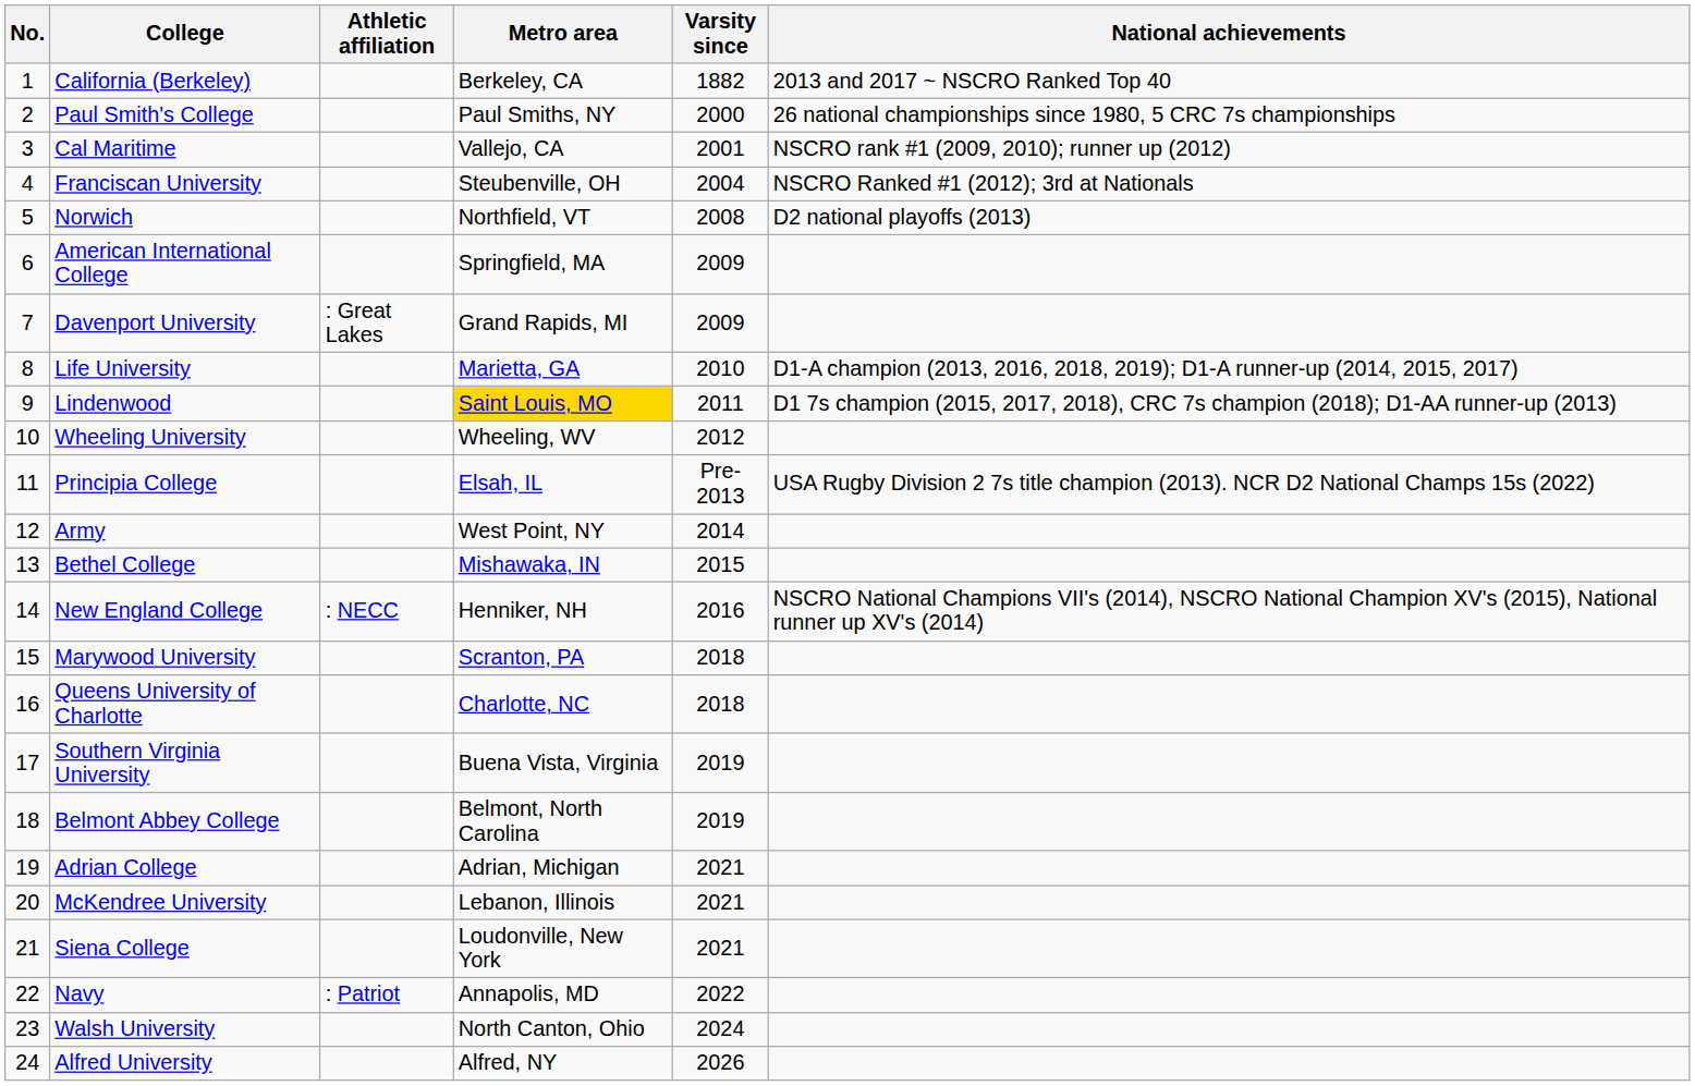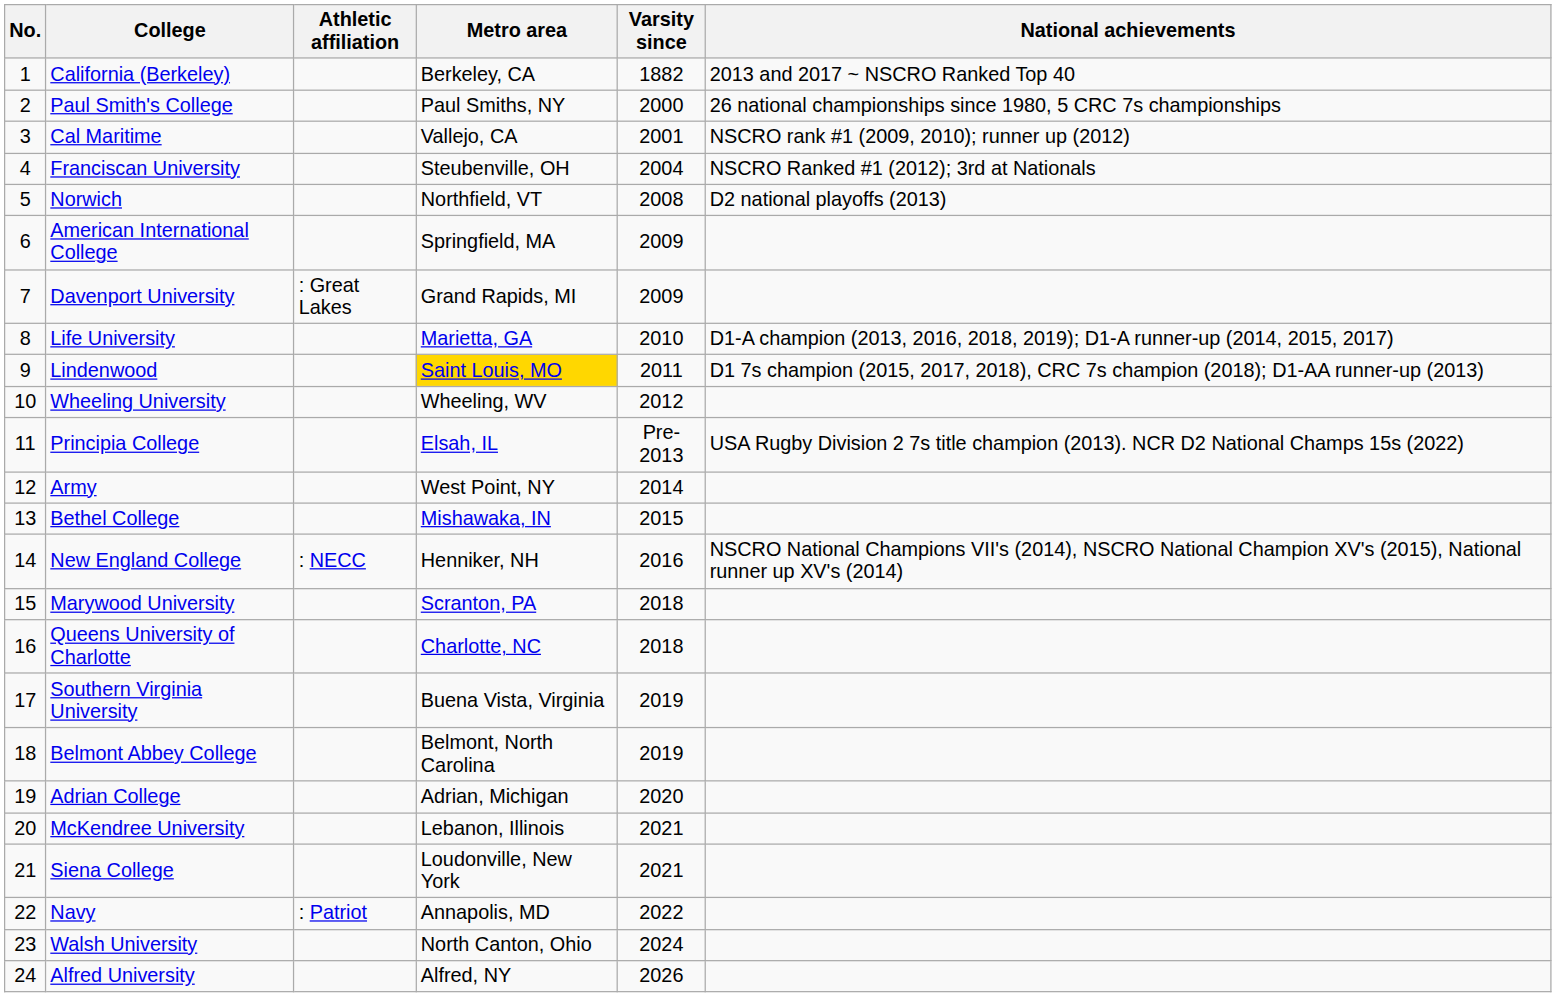 <table class="wikitable sortable">
 <tr>
 <th>No.</th>
 <th>College</th>
 <th>Athletic<br>affiliation</th>
 <th>Metro area</th>
 <th>Varsity<br>since</th>
 <th class=unsortable>National achievements</th>
 </tr>
 <tr>
 <td align="center">1</td>
 <td><a href='#'>California (Berkeley)</a></td>
 <td></td>
 <td>Berkeley, CA</td>
 <td align="center">1882</td>
 <td>2013 and 2017 ~ NSCRO Ranked Top 40</td>
 </tr>
 <tr>
 <td align="center">2</td>
 <td><a href='#'>Paul Smith's College</a></td>
 <td></td>
 <td>Paul Smiths, NY</td>
 <td align="center">2000</td>
 <td>26 national championships since 1980, 5 CRC 7s championships</td>
 </tr>
 <tr>
 <td align="center">3</td>
 <td><a href='#'>Cal Maritime</a></td>
 <td></td>
 <td>Vallejo, CA</td>
 <td align="center">2001</td>
 <td>NSCRO rank #1 (2009, 2010); runner up (2012)</td>
 </tr>
 <tr>
 <td align="center">4</td>
 <td><a href='#'>Franciscan University</a></td>
 <td></td>
 <td>Steubenville, OH</td>
 <td align="center">2004</td>
 <td>NSCRO Ranked #1 (2012); 3rd at Nationals</td>
 </tr>
 <tr>
 <td align="center">5</td>
 <td><a href='#'>Norwich</a></td>
 <td></td>
 <td>Northfield, VT</td>
 <td align="center">2008</td>
 <td>D2 national playoffs (2013)</td>
 </tr>
 <tr>
 <td align="center">6</td>
 <td><a href='#'>American International College</a></td>
 <td></td>
 <td>Springfield, MA</td>
 <td align="center">2009</td>
 <td></td>
 </tr>
 <tr>
 <td align="center">7</td>
 <td><a href='#'>Davenport University</a></td>
 <td>: Great Lakes</td>
 <td>Grand Rapids, MI</td>
 <td align="center">2009</td>
 <td></td>
 </tr>
 <tr>
 <td align="center">8</td>
 <td><a href='#'>Life University</a></td>
 <td></td>
 <td><a href='#'>Marietta, GA</a></td>
 <td align="center">2010</td>
 <td>D1-A champion (2013, 2016, 2018, 2019); D1-A runner-up (2014, 2015, 2017)</td>
 </tr>
 <tr>
 <td align="center">9</td>
 <td><a href='#'>Lindenwood</a></td>
 <td></td>
 <td style="background: gold;"><a href='#'>Saint Louis, MO</a></td>
 <td align="center">2011</td>
 <td>D1 7s champion (2015, 2017, 2018), CRC 7s champion (2018); D1-AA runner-up (2013)</td>
 </tr>
 <tr>
 <td align="center">10</td>
 <td><a href='#'>Wheeling University</a></td>
 <td></td>
 <td>Wheeling, WV</td>
 <td align="center">2012</td>
 <td></td>
 </tr>
 <tr>
 <td align="center">11</td>
 <td><a href='#'>Principia College</a></td>
 <td></td>
 <td><a href='#'>Elsah, IL</a></td>
 <td align="center">Pre-2013</td>
 <td>USA Rugby Division 2 7s title champion (2013). NCR D2 National Champs 15s (2022)</td>
 </tr>
 <tr>
 <td align="center">12</td>
 <td><a href='#'>Army</a></td>
 <td></td>
 <td>West Point, NY</td>
 <td align="center">2014</td>
 <td></td>
 </tr>
 <tr>
 <td align="center">13</td>
 <td><a href='#'>Bethel College</a></td>
 <td></td>
 <td><a href='#'>Mishawaka, IN</a></td>
 <td align="center">2015</td>
 <td></td>
 </tr>
 <tr>
 <td align="center">14</td>
 <td><a href='#'>New England College</a></td>
 <td>: <a href='#'>NECC</a></td>
 <td>Henniker, NH</td>
 <td align="center">2016</td>
 <td>NSCRO National Champions VII's (2014), NSCRO National Champion XV's (2015), National runner up XV's (2014)</td>
 </tr>
 <tr>
 <td align="center">15</td>
 <td><a href='#'>Marywood University</a></td>
 <td></td>
 <td><a href='#'>Scranton, PA</a></td>
 <td align="center">2018</td>
 <td></td>
 </tr>
 <tr>
 <td align="center">16</td>
 <td align="left"><a href='#'>Queens University of Charlotte</a></td>
 <td></td>
 <td><a href='#'>Charlotte, NC</a></td>
 <td align="center">2018</td>
 <td></td>
 </tr>
 <tr>
 <td align="center">17</td>
 <td><a href='#'>Southern Virginia University</a></td>
 <td></td>
 <td>Buena Vista, Virginia</td>
 <td align="center">2019</td>
 <td></td>
 </tr>
 <tr>
 <td align="center">18</td>
 <td><a href='#'>Belmont Abbey College</a></td>
 <td></td>
 <td>Belmont, North Carolina</td>
 <td align="center">2019</td>
 <td></td>
 </tr>
 <tr>
 <td align="center">19</td>
 <td><a href='#'>Adrian College</a></td>
 <td></td>
 <td>Adrian, Michigan</td>
-<td align="center">2021</td>
+<td align="center">2020</td>
 <td></td>
 </tr>
 <tr>
 <td align="center">20</td>
 <td><a href='#'>McKendree University</a></td>
 <td></td>
 <td>Lebanon, Illinois</td>
 <td align="center">2021</td>
 <td></td>
 </tr>
 <tr>
 <td align="center">21</td>
 <td><a href='#'>Siena College</a></td>
 <td></td>
 <td>Loudonville, New York</td>
 <td align="center">2021</td>
 <td></td>
 </tr>
 <tr>
 <td align="center">22</td>
 <td><a href='#'>Navy</a></td>
 <td>: <a href='#'>Patriot</a></td>
 <td>Annapolis, MD</td>
 <td align="center">2022</td>
 <td></td>
 </tr>
 <tr>
 <td align="center">23</td>
 <td align="left"><a href='#'>Walsh University</a></td>
 <td></td>
 <td>North Canton, Ohio</td>
 <td align="center">2024</td>
 <td></td>
 </tr>
 <tr>
 <td align="center">24</td>
 <td><a href='#'>Alfred University</a></td>
 <td></td>
 <td>Alfred, NY</td>
 <td align="center">2026</td>
 <td></td>
 </tr>
 </table>
